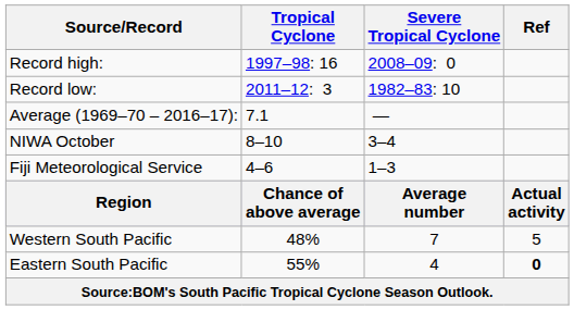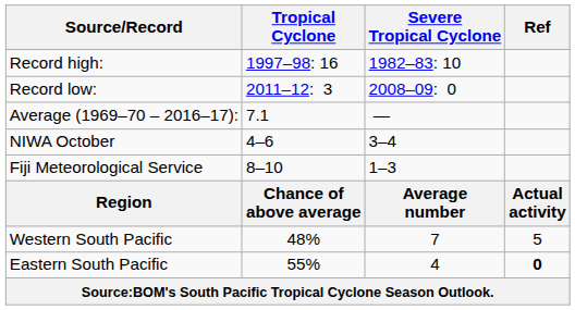 <table class="wikitable" style="float:right">
 <tr>
 <th>Source/Record</th>
 <th><a href='#'>Tropical<br>Cyclone</a></th>
 <th><a href='#'>Severe<br>Tropical Cyclone</a></th>
 <th>Ref</th>
 </tr>
 <tr>
 <td>Record high:</td>
 <td><a href='#'>1997–98</a>: 16</td>
-<td><a href='#'>2008–09</a>:  0</td>
+<td><a href='#'>1982–83</a>: 10</td>
 <td></td>
 </tr>
 <tr>
 <td>Record low:</td>
 <td><a href='#'>2011–12</a>:  3</td>
-<td><a href='#'>1982–83</a>: 10</td>
+<td><a href='#'>2008–09</a>:  0</td>
 <td></td>
 </tr>
 <tr>
 <td>Average (1969–70 – 2016–17):</td>
 <td>7.1</td>
 <td> —</td>
 <td></td>
 </tr>
 <tr>
 <td>NIWA October</td>
-<td>8–10</td>
+<td>4–6</td>
 <td>3–4</td>
 <td></td>
 </tr>
 <tr>
 <td>Fiji Meteorological Service</td>
-<td>4–6</td>
+<td>8–10</td>
 <td>1–3</td>
 <td></td>
 </tr>
 <tr style="background:#ccccff">
 <th>Region</th>
 <th>Chance of<br>above average</th>
 <th>Average<br>number</th>
 <th>Actual<br>activity</th>
 </tr>
 <tr>
 <td>Western South Pacific</td>
 <td style="text-align:center;">48%</td>
 <td style="text-align:center;">7</td>
 <td style="text-align:center;">5</td>
 </tr>
 <tr>
 <td>Eastern South Pacific</td>
 <td style="text-align:center;">55%</td>
 <td style="text-align:center;">4</td>
 <td style="text-align:center;"><strong>0</strong></td>
 </tr>
 <tr>
 <th colspan="4"><small>Source:BOM's South Pacific Tropical Cyclone Season Outlook.</small></th>
 </tr>
 </table>
